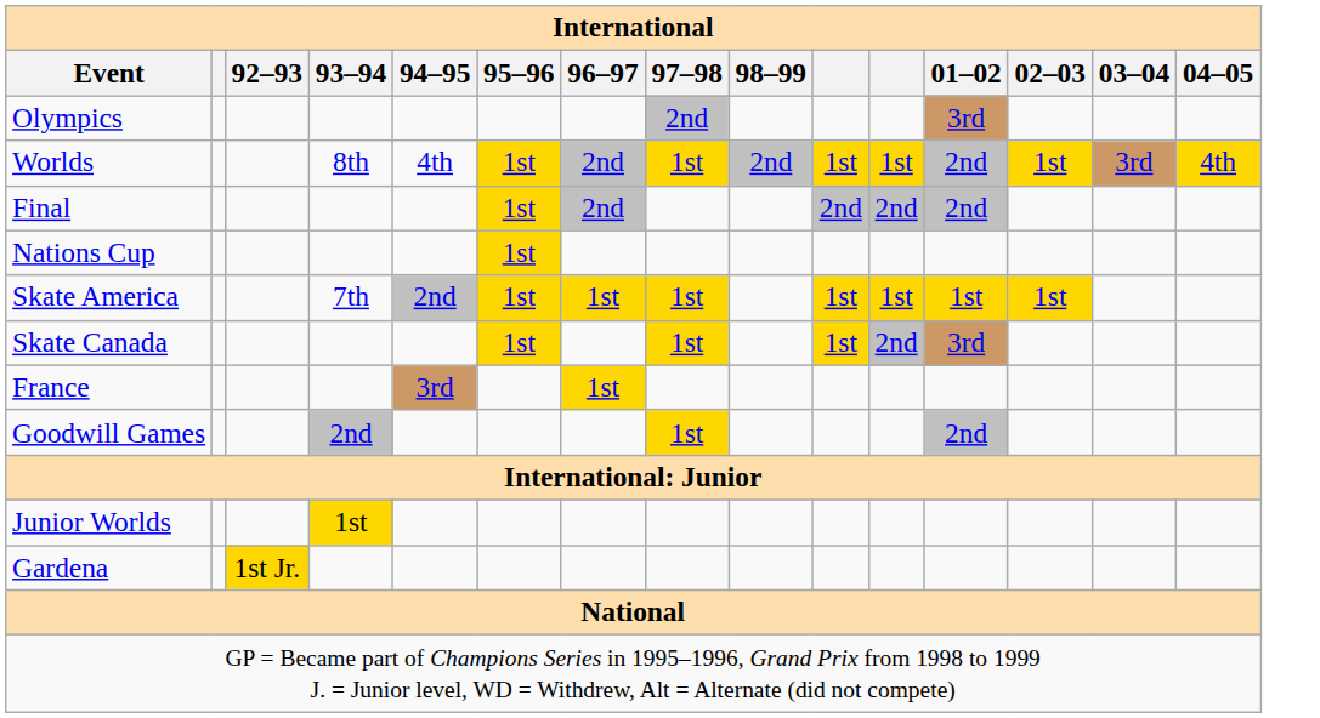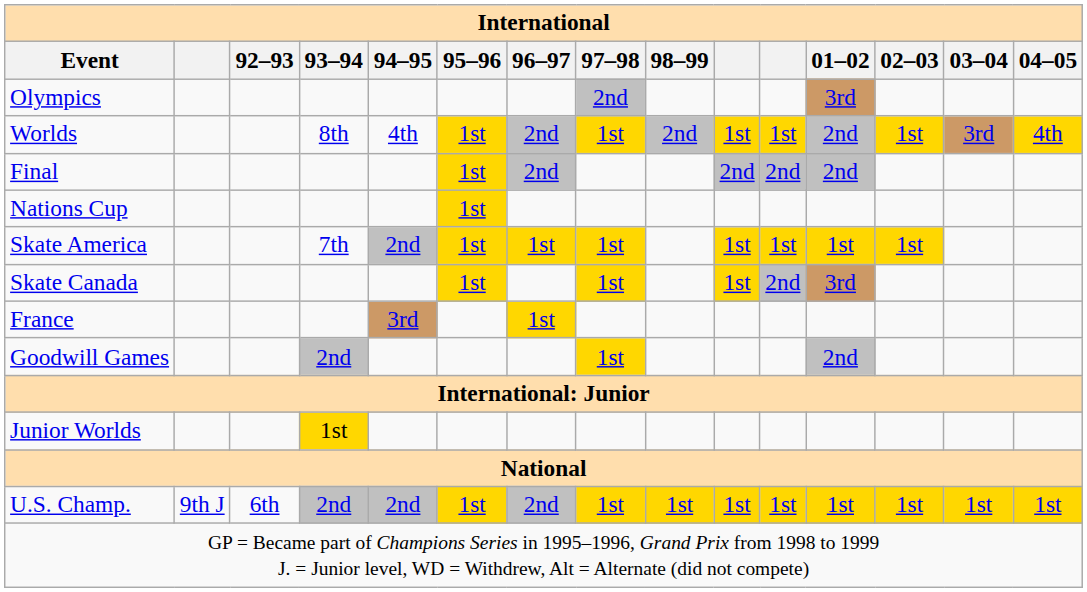 <table class="wikitable" style="text-align:center">
 <tr>
 <th colspan="15" style="background-color: #ffdead;" align="center">International</th>
 </tr>
 <tr>
 <th>Event</th>
 <th></th>
 <th>92–93</th>
 <th>93–94</th>
 <th>94–95</th>
 <th>95–96</th>
 <th>96–97</th>
 <th>97–98</th>
 <th>98–99</th>
 <th></th>
 <th></th>
 <th>01–02</th>
 <th>02–03</th>
 <th>03–04</th>
 <th>04–05</th>
 </tr>
 <tr>
 <td align=left><a href='#'>Olympics</a></td>
 <td></td>
 <td></td>
 <td></td>
 <td></td>
 <td></td>
 <td></td>
 <td bgcolor=silver><a href='#'>2nd</a></td>
 <td></td>
 <td></td>
 <td></td>
 <td bgcolor=cc9966><a href='#'>3rd</a></td>
 <td></td>
 <td></td>
 <td></td>
 </tr>
 <tr>
 <td align=left><a href='#'>Worlds</a></td>
 <td></td>
 <td></td>
 <td><a href='#'>8th</a></td>
 <td><a href='#'>4th</a></td>
 <td bgcolor=gold><a href='#'>1st</a></td>
 <td bgcolor=silver><a href='#'>2nd</a></td>
 <td bgcolor=gold><a href='#'>1st</a></td>
 <td bgcolor=silver><a href='#'>2nd</a></td>
 <td bgcolor=gold><a href='#'>1st</a></td>
 <td bgcolor=gold><a href='#'>1st</a></td>
 <td bgcolor=silver><a href='#'>2nd</a></td>
 <td bgcolor=gold><a href='#'>1st</a></td>
 <td bgcolor=cc9966><a href='#'>3rd</a></td>
 <td style="background: gold;"><a href='#'>4th</a></td>
 </tr>
 <tr>
 <td align=left> <a href='#'>Final</a></td>
 <td></td>
 <td></td>
 <td></td>
 <td></td>
 <td bgcolor=gold><a href='#'>1st</a></td>
 <td bgcolor=silver><a href='#'>2nd</a></td>
 <td></td>
 <td></td>
 <td bgcolor=silver><a href='#'>2nd</a></td>
 <td bgcolor=silver><a href='#'>2nd</a></td>
 <td bgcolor=silver><a href='#'>2nd</a></td>
 <td></td>
 <td></td>
 <td></td>
 </tr>
 <tr>
 <td align=left> <a href='#'>Nations Cup</a></td>
 <td></td>
 <td></td>
 <td></td>
 <td></td>
 <td bgcolor=gold><a href='#'>1st</a></td>
 <td></td>
 <td></td>
 <td></td>
 <td></td>
 <td></td>
 <td></td>
 <td></td>
 <td></td>
 <td></td>
 </tr>
 <tr>
 <td align=left> <a href='#'>Skate America</a></td>
 <td></td>
 <td></td>
 <td><a href='#'>7th</a></td>
 <td bgcolor=silver><a href='#'>2nd</a></td>
 <td bgcolor=gold><a href='#'>1st</a></td>
 <td bgcolor=gold><a href='#'>1st</a></td>
 <td bgcolor=gold><a href='#'>1st</a></td>
 <td></td>
 <td bgcolor=gold><a href='#'>1st</a></td>
 <td bgcolor=gold><a href='#'>1st</a></td>
 <td bgcolor=gold><a href='#'>1st</a></td>
 <td bgcolor=gold><a href='#'>1st</a></td>
 <td></td>
 <td></td>
 </tr>
 <tr>
 <td align=left> <a href='#'>Skate Canada</a></td>
 <td></td>
 <td></td>
 <td></td>
 <td></td>
 <td bgcolor=gold><a href='#'>1st</a></td>
 <td></td>
 <td bgcolor=gold><a href='#'>1st</a></td>
 <td></td>
 <td bgcolor=gold><a href='#'>1st</a></td>
 <td bgcolor=silver><a href='#'>2nd</a></td>
 <td bgcolor=cc9966><a href='#'>3rd</a></td>
 <td></td>
 <td></td>
 <td></td>
 </tr>
 <tr>
 <td align=left> <a href='#'>France</a></td>
 <td></td>
 <td></td>
 <td></td>
 <td bgcolor=cc9966><a href='#'>3rd</a></td>
 <td></td>
 <td bgcolor=gold><a href='#'>1st</a></td>
 <td></td>
 <td></td>
 <td></td>
 <td></td>
 <td></td>
 <td></td>
 <td></td>
 <td></td>
 </tr>
 <tr>
 <td align=left><a href='#'>Goodwill Games</a></td>
 <td></td>
 <td></td>
 <td bgcolor=silver><a href='#'>2nd</a></td>
 <td></td>
 <td></td>
 <td></td>
 <td bgcolor=gold><a href='#'>1st</a></td>
 <td></td>
 <td></td>
 <td></td>
 <td bgcolor=silver><a href='#'>2nd</a></td>
 <td></td>
 <td></td>
 <td></td>
 </tr>
 <tr>
 <th colspan="15" style="background-color: #ffdead; " align="center">International: Junior</th>
 </tr>
 <tr>
 <td align=left><a href='#'>Junior Worlds</a></td>
 <td></td>
 <td></td>
 <td bgcolor=gold>1st</td>
 <td></td>
 <td></td>
 <td></td>
 <td></td>
 <td></td>
 <td></td>
 <td></td>
 <td></td>
 <td></td>
 <td></td>
 <td></td>
 </tr>
 <tr>
-<td align=left><a href='#'>Gardena</a></td>
-<td></td>
-<td bgcolor=gold>1st Jr.</td>
-<td></td>
-<td></td>
-<td></td>
-<td></td>
-<td></td>
-<td></td>
-<td></td>
-<td></td>
-<td></td>
-<td></td>
-<td></td>
-<td></td>
+<th colspan="15" style="background-color: #ffdead; " align="center">National</th>
 </tr>
 <tr>
-<th colspan="15" style="background-color: #ffdead; " align="center">National</th>
+<td align=left><a href='#'>U.S. Champ.</a></td>
+<td><a href='#'>9th J</a></td>
+<td><a href='#'>6th</a></td>
+<td bgcolor=silver><a href='#'>2nd</a></td>
+<td bgcolor=silver><a href='#'>2nd</a></td>
+<td bgcolor=gold><a href='#'>1st</a></td>
+<td bgcolor=silver><a href='#'>2nd</a></td>
+<td bgcolor=gold><a href='#'>1st</a></td>
+<td bgcolor=gold><a href='#'>1st</a></td>
+<td bgcolor=gold><a href='#'>1st</a></td>
+<td bgcolor=gold><a href='#'>1st</a></td>
+<td bgcolor=gold><a href='#'>1st</a></td>
+<td bgcolor=gold><a href='#'>1st</a></td>
+<td bgcolor=gold><a href='#'>1st</a></td>
+<td bgcolor=gold><a href='#'>1st</a></td>
 </tr>
 <tr>
 <td colspan="15" align="center"><small> GP = Became part of <em>Champions Series</em> in 1995–1996, <em>Grand Prix</em> from 1998 to 1999 <br> J. = Junior level, WD = Withdrew, Alt = Alternate (did not compete) </small></td>
 </tr>
 </table>
